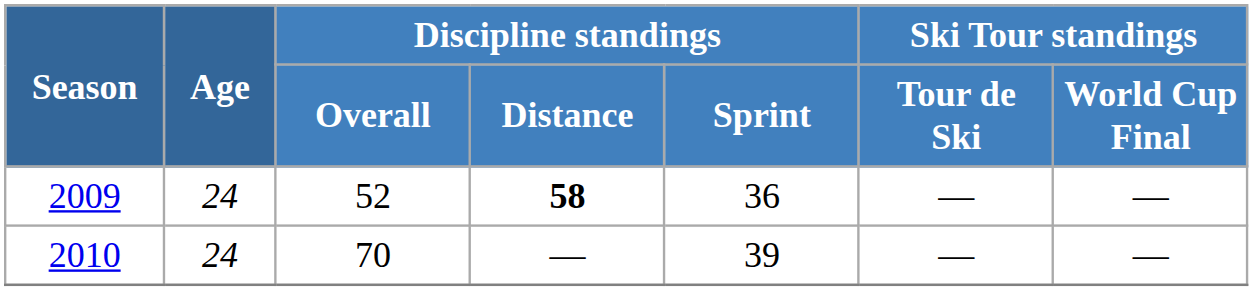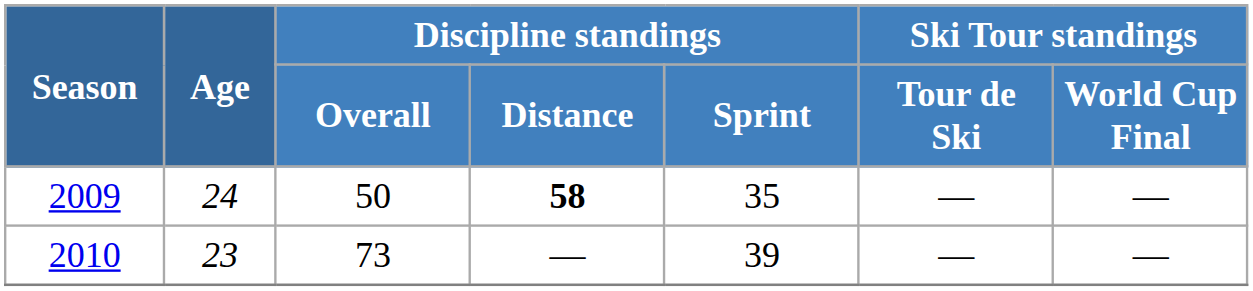 <table class="wikitable" style="font-size:95%; text-align:center; border:grey solid 1px; border-collapse:collapse; background:#ffffff;">
 <tr>
 <th style="background-color:#369; color:white; width:60px;" rowspan="2"> Season </th>
 <th style="background-color:#369; color:white; width:40px;" rowspan="2"> Age </th>
 <th style="background-color:#4180be; color:white;" colspan="3">Discipline standings</th>
 <th style="background-color:#4180be; color:white;" colspan="2">Ski Tour standings</th>
 </tr>
 <tr>
 <th style="background-color:#4180be; color:white; width:75px;">Overall</th>
 <th style="background-color:#4180be; color:white; width:75px;">Distance</th>
 <th style="background-color:#4180be; color:white; width:75px;">Sprint</th>
 <th style="background-color:#4180be; color:white; width:75px;">Tour de<br>Ski</th>
 <th style="background-color:#4180be; color:white; width:75px;">World Cup<br>Final</th>
 </tr>
 <tr>
 <td><a href='#'>2009</a></td>
 <td><em>24</em></td>
-<td>52</td>
+<td>50</td>
 <td><strong>58</strong></td>
-<td>36</td>
+<td>35</td>
 <td>—</td>
 <td>—</td>
 </tr>
 <tr>
 <td><a href='#'>2010</a></td>
-<td><em>24</em></td>
-<td>70</td>
+<td><em>23</em></td>
+<td>73</td>
 <td>—</td>
 <td>39</td>
 <td>—</td>
 <td>—</td>
 </tr>
 <tr>
 </tr>
 </table>
